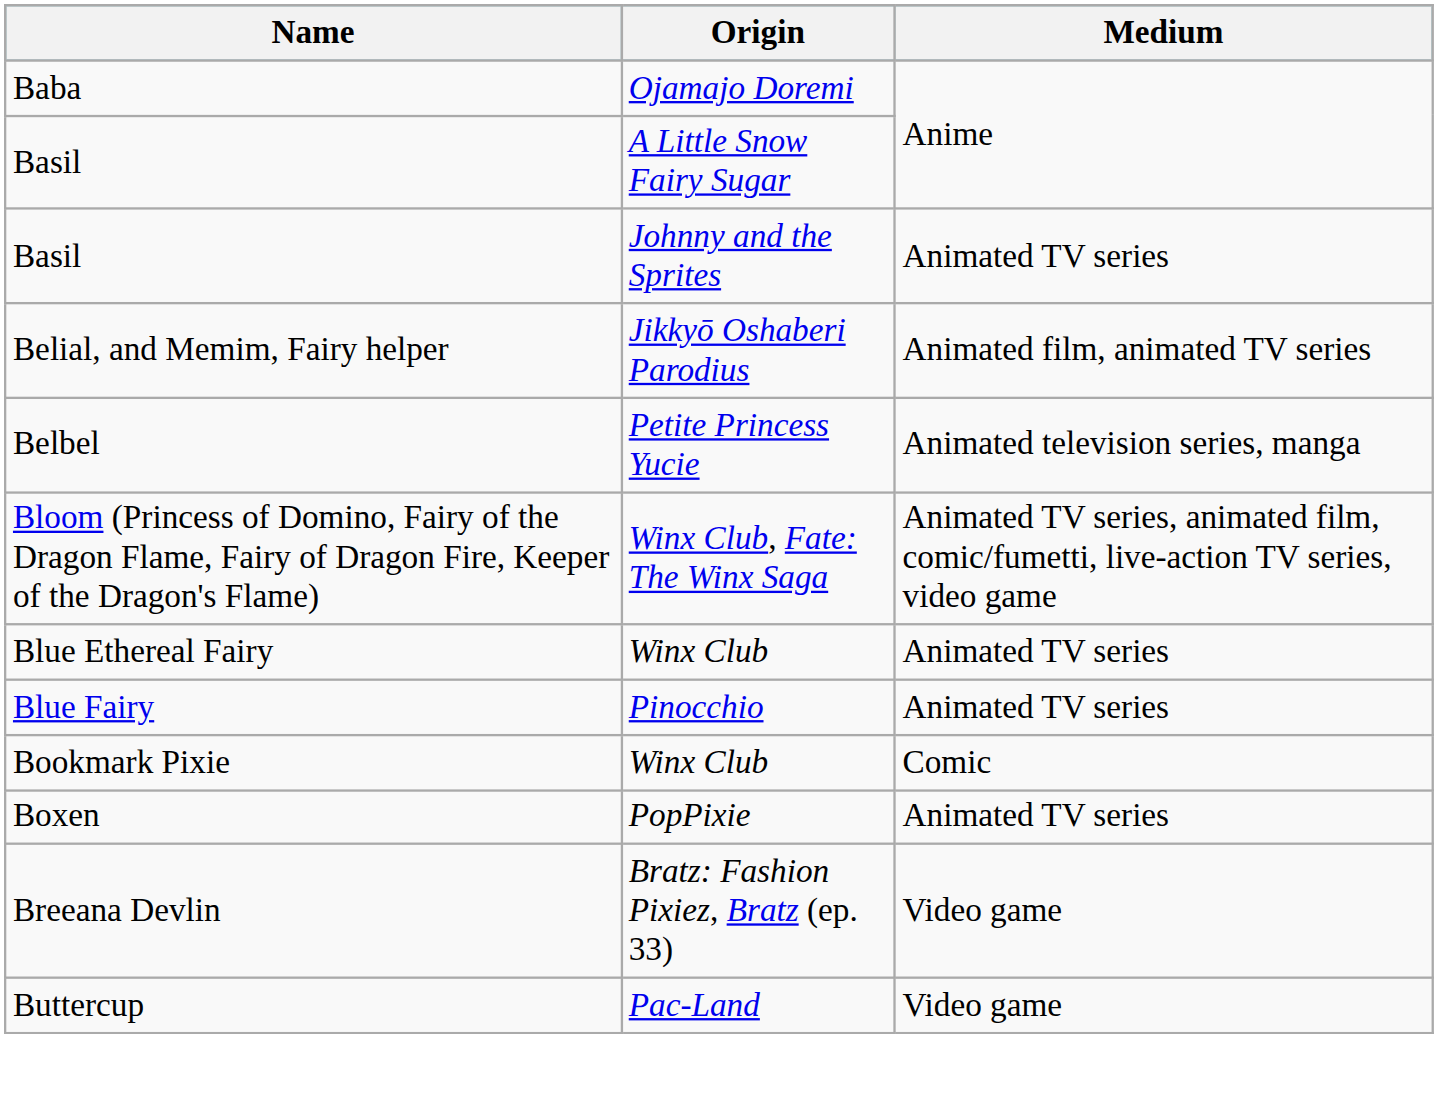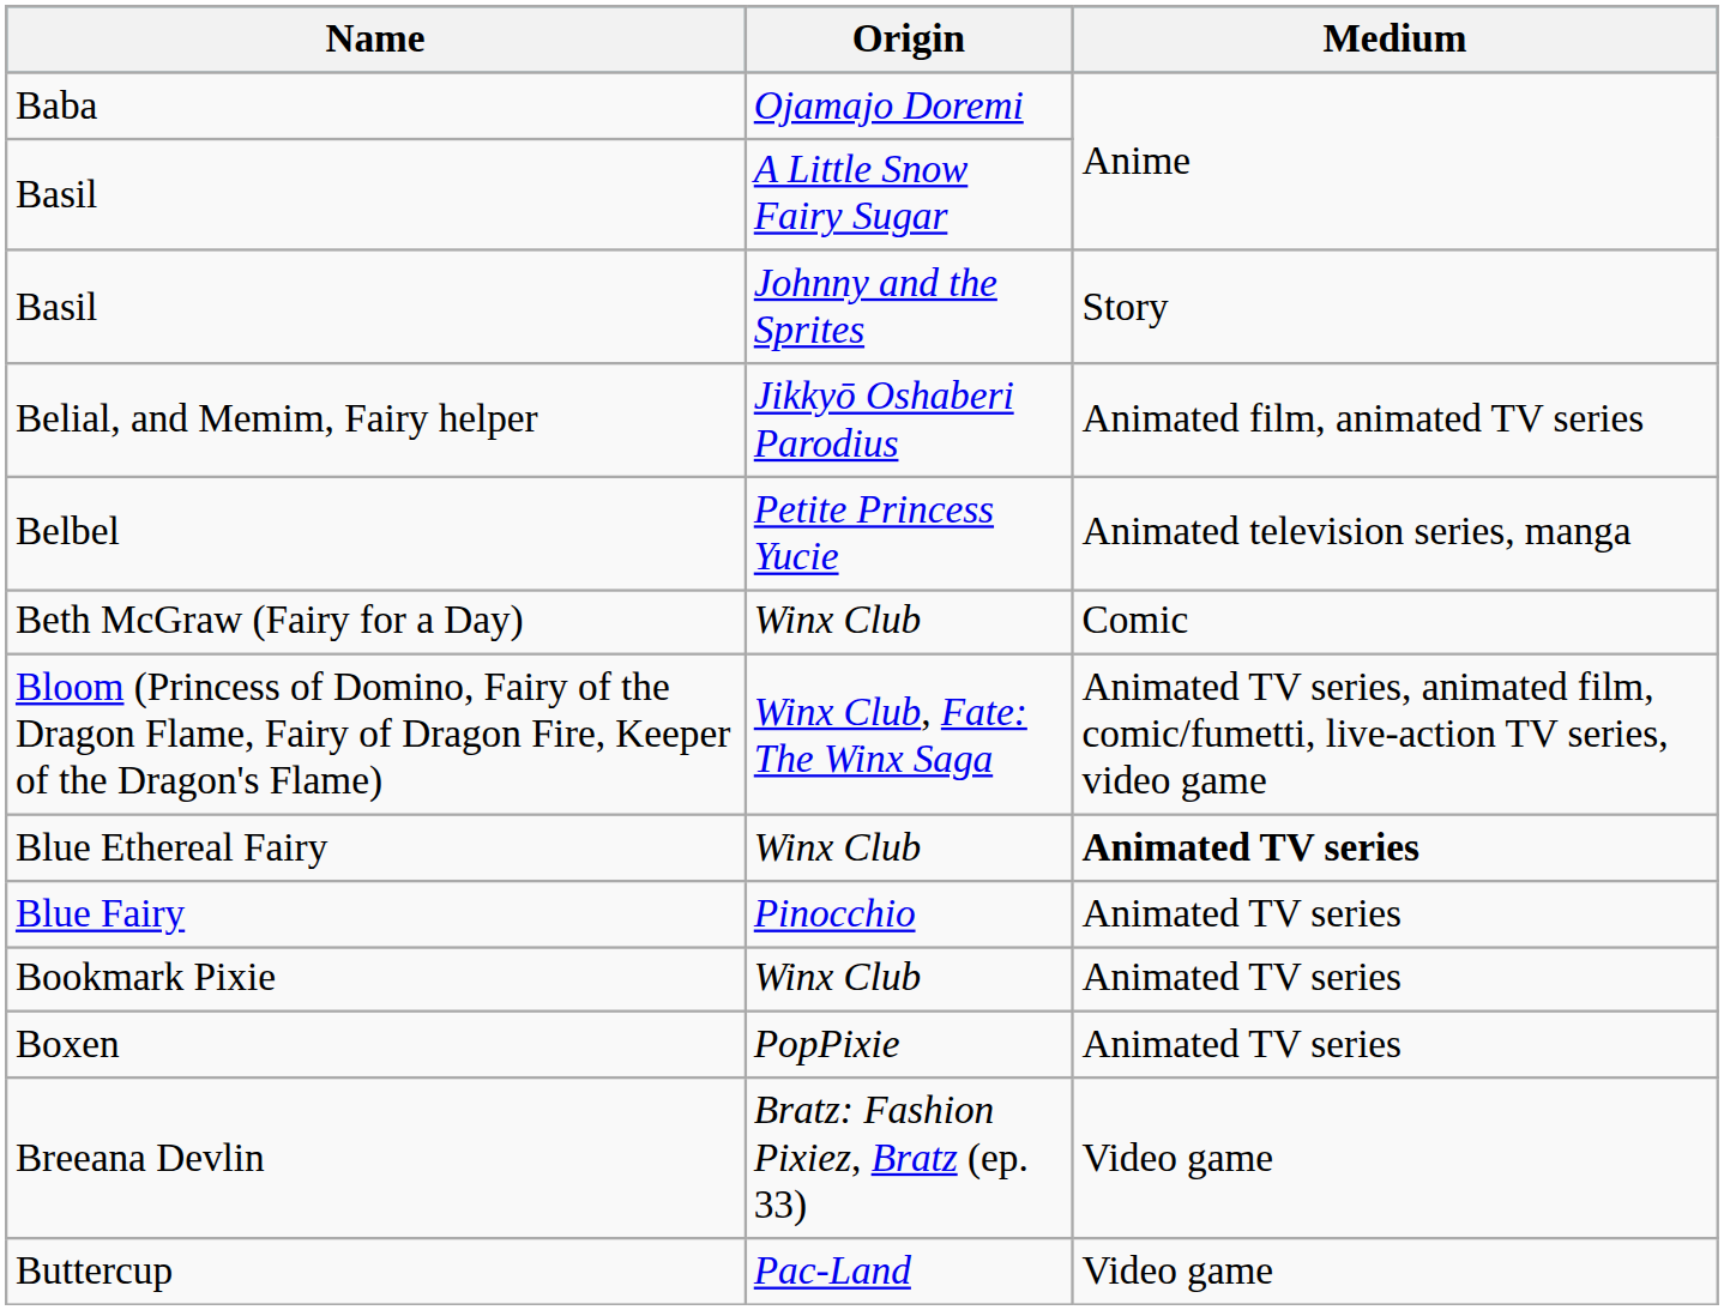 <table class="wikitable sortable" style="width:70%; font-size:90%;">
 <tr style="background:#115a6c;">
 <th>Name</th>
 <th>Origin</th>
 <th>Medium</th>
 </tr>
 <tr>
 <td>Baba</td>
 <td><em><a href='#'>Ojamajo Doremi</a></em></td>
 <td rowspan="2">Anime</td>
 </tr>
 <tr>
 <td>Basil</td>
 <td><em><a href='#'>A Little Snow Fairy Sugar</a></em></td>
 </tr>
 <tr>
 <td>Basil</td>
 <td><em><a href='#'>Johnny and the Sprites</a></em></td>
-<td>Animated TV series</td>
+<td>Story</td>
 </tr>
 <tr>
 <td>Belial, and Memim, Fairy helper</td>
 <td><em><a href='#'>Jikkyō Oshaberi Parodius</a></em></td>
 <td>Animated film, animated TV series</td>
 </tr>
 <tr>
 <td>Belbel</td>
 <td><em><a href='#'>Petite Princess Yucie</a></em></td>
 <td>Animated television series, manga</td>
 </tr>
 <tr>
+<td>Beth McGraw (Fairy for a Day)</td>
+<td><em>Winx Club</em></td>
+<td>Comic</td>
+</tr>
+<tr>
 <td><a href='#'>Bloom</a> (Princess of Domino, Fairy of the Dragon Flame, Fairy of Dragon Fire, Keeper of the Dragon's Flame)</td>
 <td><em><a href='#'>Winx Club</a></em>, <em><a href='#'>Fate: The Winx Saga</a></em></td>
 <td>Animated TV series, animated film, comic/fumetti, live-action TV series, video game</td>
 </tr>
 <tr>
 <td>Blue Ethereal Fairy</td>
 <td><em>Winx Club</em></td>
-<td>Animated TV series</td>
+<td><strong>Animated TV series</strong></td>
 </tr>
 <tr>
 <td><a href='#'>Blue Fairy</a></td>
 <td><em><a href='#'>Pinocchio</a></em></td>
 <td>Animated TV series</td>
 </tr>
 <tr>
 <td>Bookmark Pixie</td>
 <td><em>Winx Club</em></td>
-<td>Comic</td>
+<td>Animated TV series</td>
 </tr>
 <tr>
 <td>Boxen</td>
 <td><em>PopPixie</em></td>
 <td>Animated TV series</td>
 </tr>
 <tr>
 <td>Breeana Devlin</td>
 <td><em>Bratz: Fashion Pixiez</em>, <a href='#'><em>Bratz</em></a> (ep. 33)</td>
 <td>Video game</td>
 </tr>
 <tr>
 <td>Buttercup</td>
 <td><em><a href='#'>Pac-Land</a></em></td>
 <td>Video game</td>
 </tr>
 </table>
